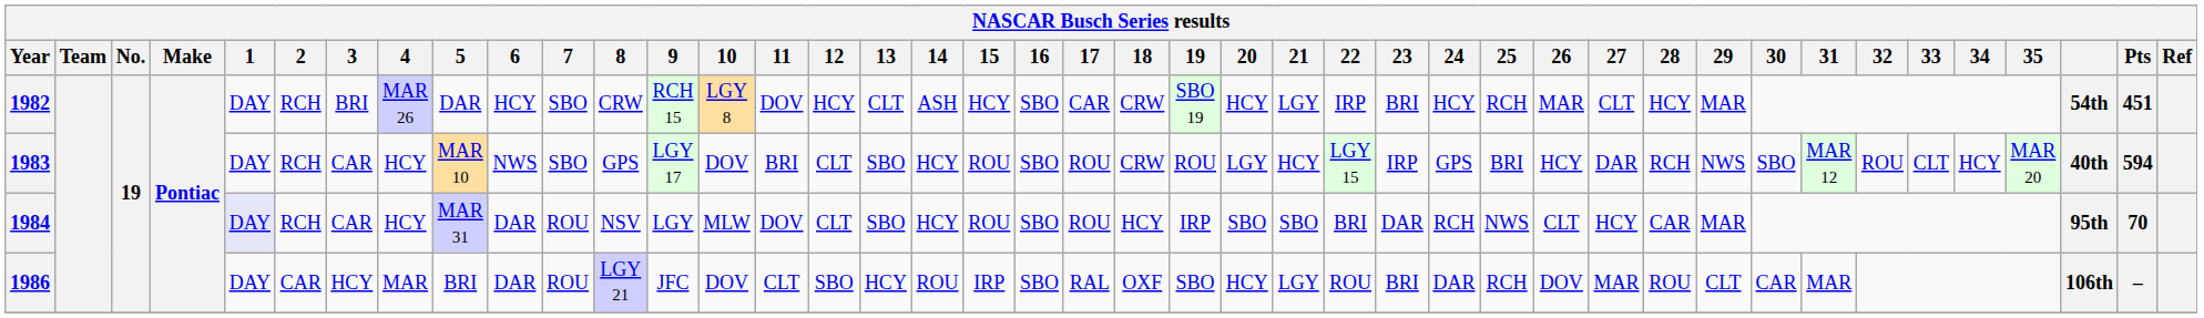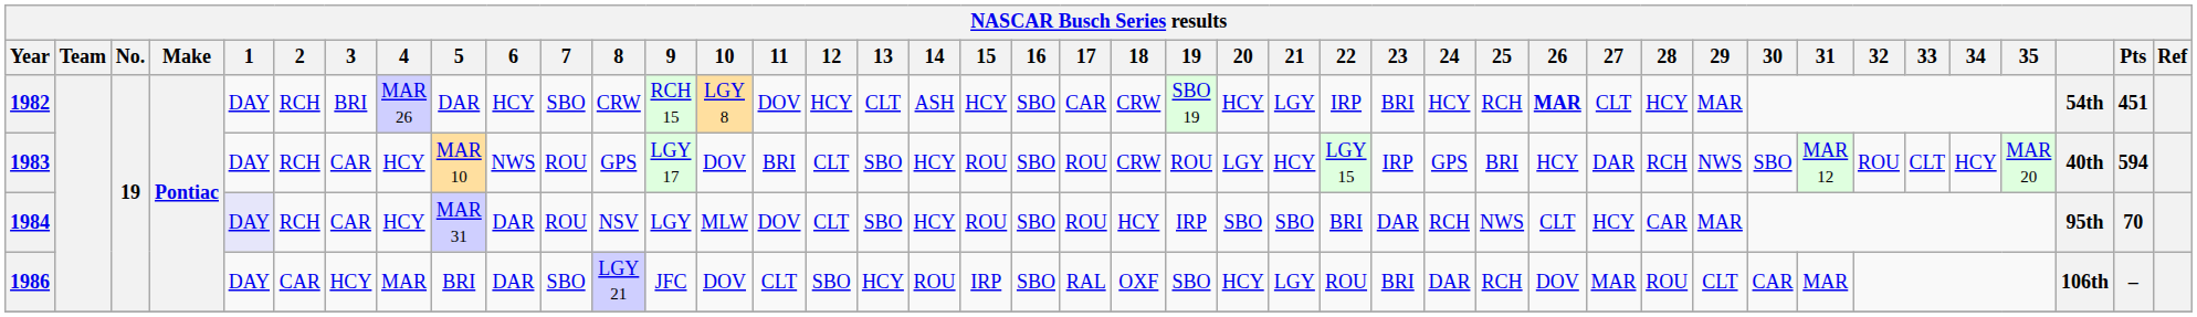 <table class="wikitable" style="text-align:center; font-size:75%">
 <tr>
 <th colspan=42><a href='#'>NASCAR Busch Series</a> results</th>
 </tr>
 <tr>
 <th>Year</th>
 <th>Team</th>
 <th>No.</th>
 <th>Make</th>
 <th>1</th>
 <th>2</th>
 <th>3</th>
 <th>4</th>
 <th>5</th>
 <th>6</th>
 <th>7</th>
 <th>8</th>
 <th>9</th>
 <th>10</th>
 <th>11</th>
 <th>12</th>
 <th>13</th>
 <th>14</th>
 <th>15</th>
 <th>16</th>
 <th>17</th>
 <th>18</th>
 <th>19</th>
 <th>20</th>
 <th>21</th>
 <th>22</th>
 <th>23</th>
 <th>24</th>
 <th>25</th>
 <th>26</th>
 <th>27</th>
 <th>28</th>
 <th>29</th>
 <th>30</th>
 <th>31</th>
 <th>32</th>
 <th>33</th>
 <th>34</th>
 <th>35</th>
 <th></th>
 <th>Pts</th>
 <th>Ref</th>
 </tr>
 <tr>
 <th><a href='#'>1982</a></th>
 <th rowspan=4></th>
 <th rowspan=4>19</th>
 <th rowspan=4><a href='#'>Pontiac</a></th>
 <td><a href='#'>DAY</a></td>
 <td><a href='#'>RCH</a></td>
 <td><a href='#'>BRI</a></td>
 <td style="background-color:#CFCFFF"><a href='#'>MAR</a><br><small>26</small></td>
 <td><a href='#'>DAR</a></td>
 <td><a href='#'>HCY</a></td>
 <td><a href='#'>SBO</a></td>
 <td><a href='#'>CRW</a></td>
 <td style="background-color:#DFFFDF"><a href='#'>RCH</a><br><small>15</small></td>
 <td style="background-color:#FFDF9F"><a href='#'>LGY</a><br><small>8</small></td>
 <td><a href='#'>DOV</a></td>
 <td><a href='#'>HCY</a></td>
 <td><a href='#'>CLT</a></td>
 <td><a href='#'>ASH</a></td>
 <td><a href='#'>HCY</a></td>
 <td><a href='#'>SBO</a></td>
 <td><a href='#'>CAR</a></td>
 <td><a href='#'>CRW</a></td>
 <td style="background-color:#DFFFDF"><a href='#'>SBO</a><br><small>19</small></td>
 <td><a href='#'>HCY</a></td>
 <td><a href='#'>LGY</a></td>
 <td><a href='#'>IRP</a></td>
 <td><a href='#'>BRI</a></td>
 <td><a href='#'>HCY</a></td>
 <td><a href='#'>RCH</a></td>
-<td><a href='#'>MAR</a></td>
+<td><strong><a href='#'>MAR</a></strong></td>
 <td><a href='#'>CLT</a></td>
 <td><a href='#'>HCY</a></td>
 <td><a href='#'>MAR</a></td>
 <td colspan=6></td>
 <th>54th</th>
 <th>451</th>
 <th></th>
 </tr>
 <tr>
 <th><a href='#'>1983</a></th>
 <td><a href='#'>DAY</a></td>
 <td><a href='#'>RCH</a></td>
 <td><a href='#'>CAR</a></td>
 <td><a href='#'>HCY</a></td>
 <td style="background-color:#FFDF9F"><a href='#'>MAR</a><br><small>10</small></td>
 <td><a href='#'>NWS</a></td>
-<td><a href='#'>SBO</a></td>
+<td><a href='#'>ROU</a></td>
 <td><a href='#'>GPS</a></td>
 <td style="background-color:#DFFFDF"><a href='#'>LGY</a><br><small>17</small></td>
 <td><a href='#'>DOV</a></td>
 <td><a href='#'>BRI</a></td>
 <td><a href='#'>CLT</a></td>
 <td><a href='#'>SBO</a></td>
 <td><a href='#'>HCY</a></td>
 <td><a href='#'>ROU</a></td>
 <td><a href='#'>SBO</a></td>
 <td><a href='#'>ROU</a></td>
 <td><a href='#'>CRW</a></td>
 <td><a href='#'>ROU</a></td>
 <td><a href='#'>LGY</a></td>
 <td><a href='#'>HCY</a></td>
 <td style="background-color:#DFFFDF"><a href='#'>LGY</a><br><small>15</small></td>
 <td><a href='#'>IRP</a></td>
 <td><a href='#'>GPS</a></td>
 <td><a href='#'>BRI</a></td>
 <td><a href='#'>HCY</a></td>
 <td><a href='#'>DAR</a></td>
 <td><a href='#'>RCH</a></td>
 <td><a href='#'>NWS</a></td>
 <td><a href='#'>SBO</a></td>
 <td style="background-color:#DFFFDF"><a href='#'>MAR</a><br><small>12</small></td>
 <td><a href='#'>ROU</a></td>
 <td><a href='#'>CLT</a></td>
 <td><a href='#'>HCY</a></td>
 <td style="background-color:#DFFFDF"><a href='#'>MAR</a><br><small>20</small></td>
 <th>40th</th>
 <th>594</th>
 <th></th>
 </tr>
 <tr>
 <th><a href='#'>1984</a></th>
 <td style="background: lavender;"><a href='#'>DAY</a></td>
 <td><a href='#'>RCH</a></td>
 <td><a href='#'>CAR</a></td>
 <td><a href='#'>HCY</a></td>
 <td style="background-color:#CFCFFF"><a href='#'>MAR</a><br><small>31</small></td>
 <td><a href='#'>DAR</a></td>
 <td><a href='#'>ROU</a></td>
 <td><a href='#'>NSV</a></td>
 <td><a href='#'>LGY</a></td>
 <td><a href='#'>MLW</a></td>
 <td><a href='#'>DOV</a></td>
 <td><a href='#'>CLT</a></td>
 <td><a href='#'>SBO</a></td>
 <td><a href='#'>HCY</a></td>
 <td><a href='#'>ROU</a></td>
 <td><a href='#'>SBO</a></td>
 <td><a href='#'>ROU</a></td>
 <td><a href='#'>HCY</a></td>
 <td><a href='#'>IRP</a></td>
 <td><a href='#'>SBO</a></td>
 <td><a href='#'>SBO</a></td>
 <td><a href='#'>BRI</a></td>
 <td><a href='#'>DAR</a></td>
 <td><a href='#'>RCH</a></td>
 <td><a href='#'>NWS</a></td>
 <td><a href='#'>CLT</a></td>
 <td><a href='#'>HCY</a></td>
 <td><a href='#'>CAR</a></td>
 <td><a href='#'>MAR</a></td>
 <td colspan=6></td>
 <th>95th</th>
 <th>70</th>
 <th></th>
 </tr>
 <tr>
 <th><a href='#'>1986</a></th>
 <td><a href='#'>DAY</a></td>
 <td><a href='#'>CAR</a></td>
 <td><a href='#'>HCY</a></td>
 <td><a href='#'>MAR</a></td>
 <td><a href='#'>BRI</a></td>
 <td><a href='#'>DAR</a></td>
-<td><a href='#'>ROU</a></td>
+<td><a href='#'>SBO</a></td>
 <td style="background-color:#CFCFFF"><a href='#'>LGY</a><br><small>21</small></td>
 <td><a href='#'>JFC</a></td>
 <td><a href='#'>DOV</a></td>
 <td><a href='#'>CLT</a></td>
 <td><a href='#'>SBO</a></td>
 <td><a href='#'>HCY</a></td>
 <td><a href='#'>ROU</a></td>
 <td><a href='#'>IRP</a></td>
 <td><a href='#'>SBO</a></td>
 <td><a href='#'>RAL</a></td>
 <td><a href='#'>OXF</a></td>
 <td><a href='#'>SBO</a></td>
 <td><a href='#'>HCY</a></td>
 <td><a href='#'>LGY</a></td>
 <td><a href='#'>ROU</a></td>
 <td><a href='#'>BRI</a></td>
 <td><a href='#'>DAR</a></td>
 <td><a href='#'>RCH</a></td>
 <td><a href='#'>DOV</a></td>
 <td><a href='#'>MAR</a></td>
 <td><a href='#'>ROU</a></td>
 <td><a href='#'>CLT</a></td>
 <td><a href='#'>CAR</a></td>
 <td><a href='#'>MAR</a></td>
 <td colspan=4></td>
 <th>106th</th>
 <th>–</th>
 <th></th>
 </tr>
 <tr>
 </tr>
 </table>
